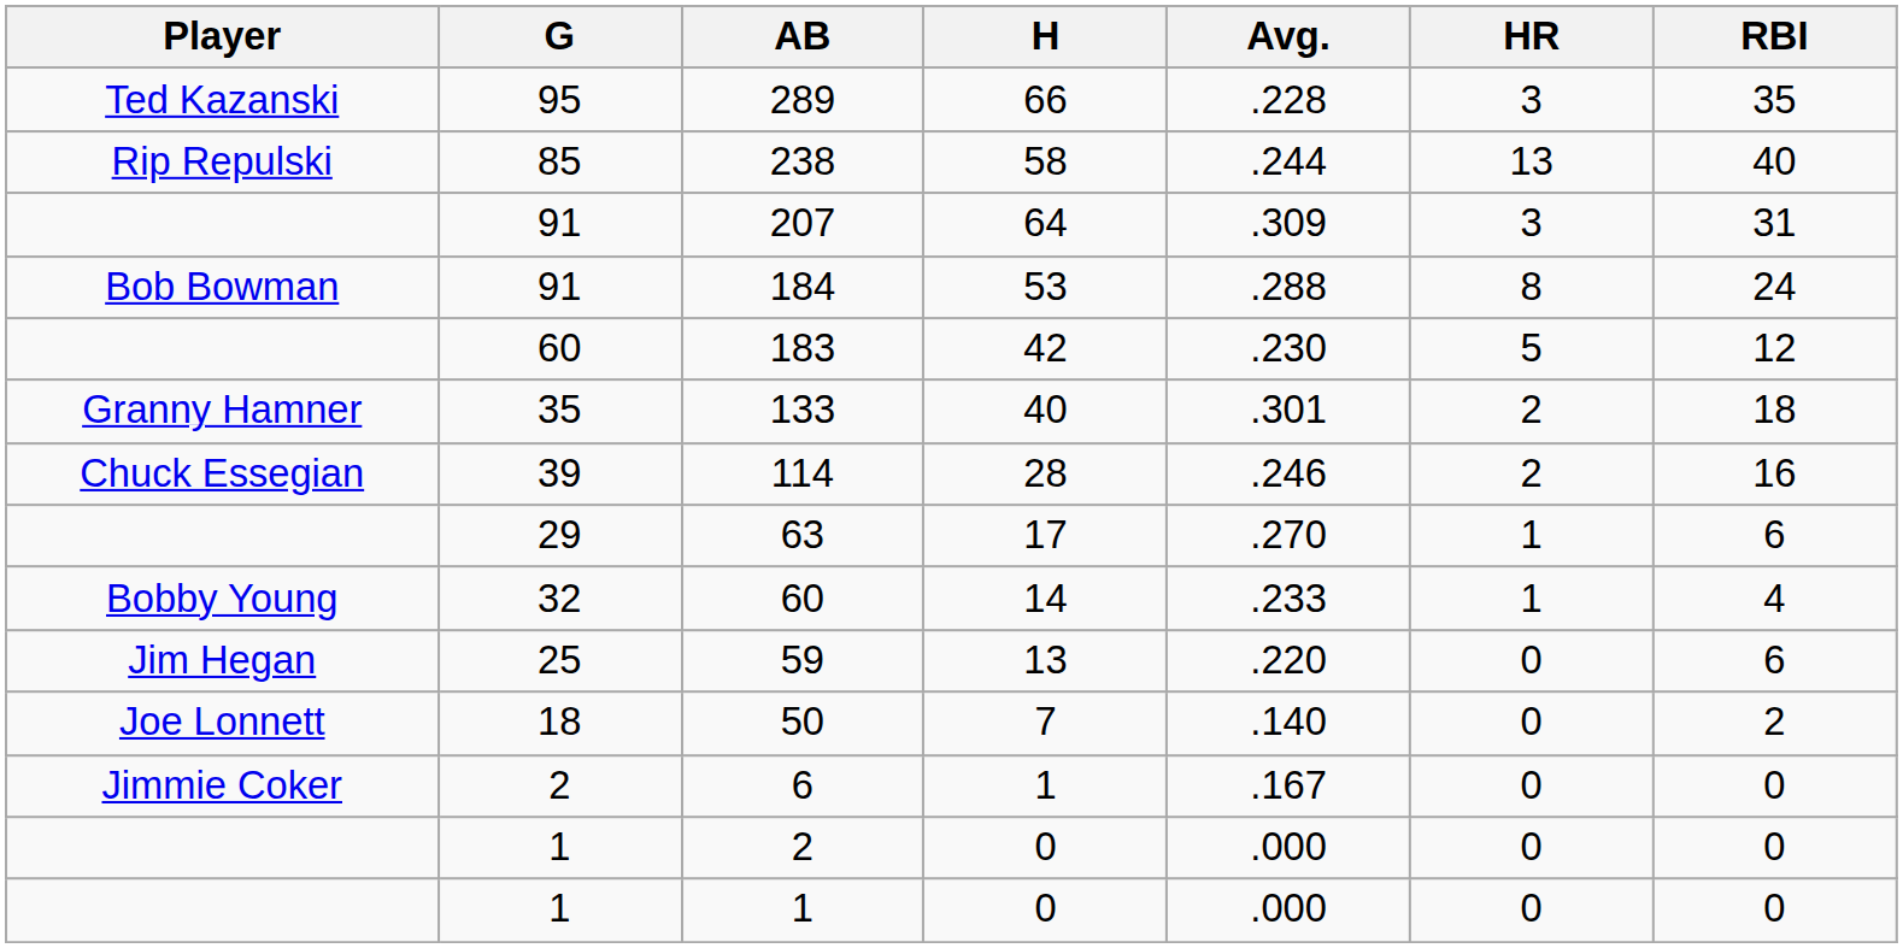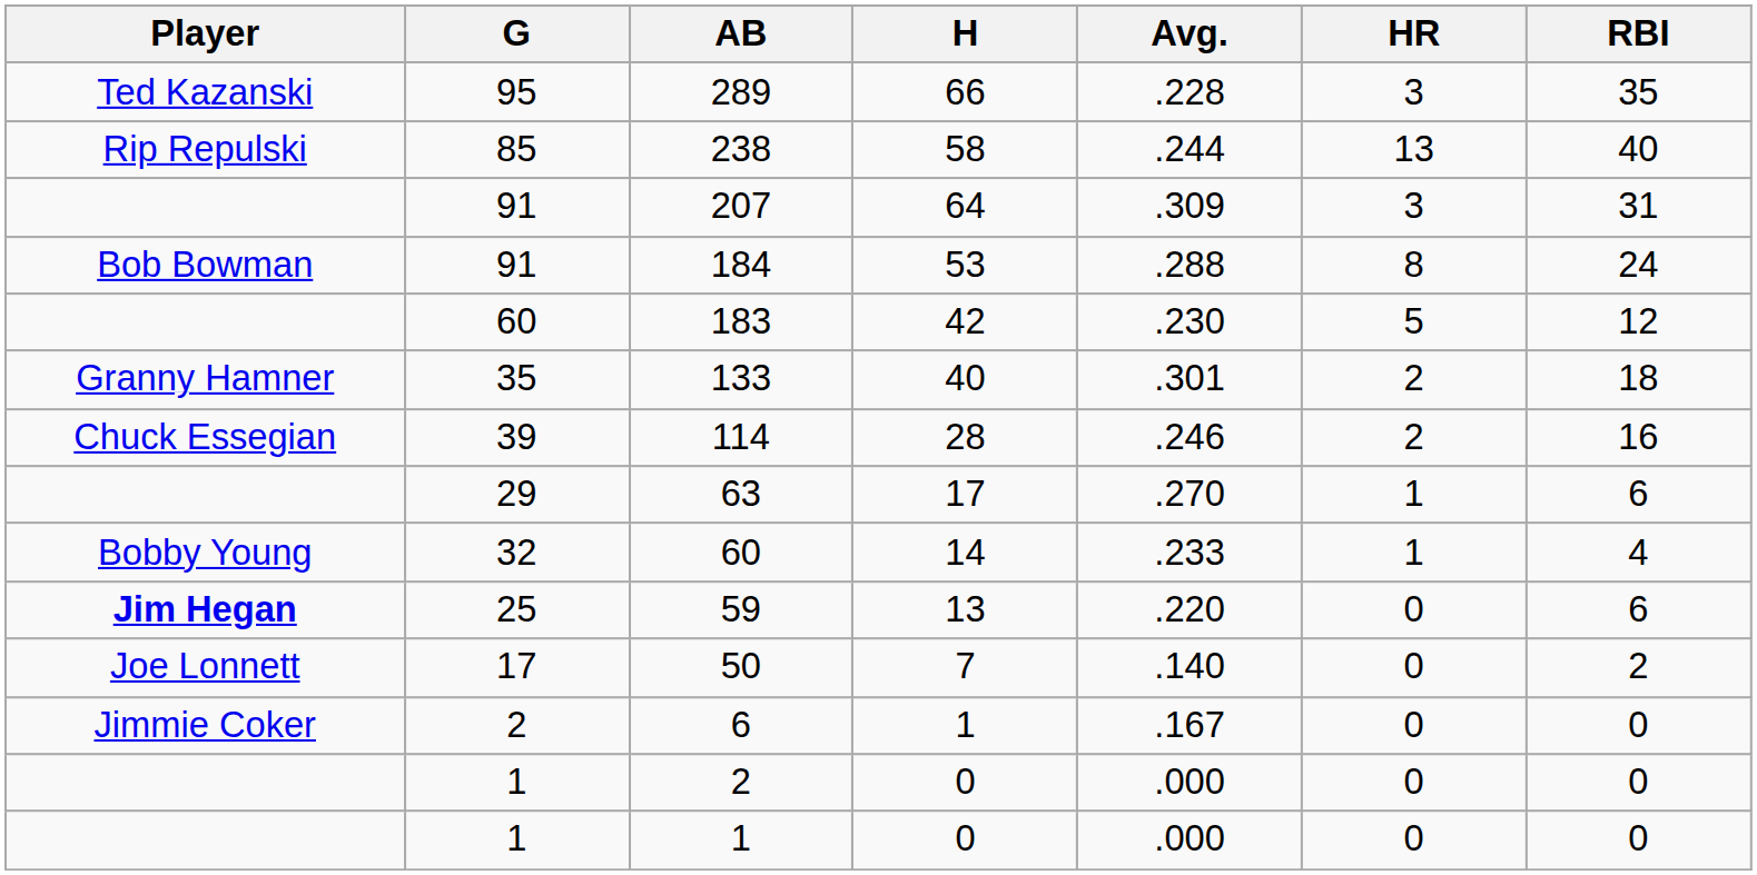 <table class="wikitable sortable">
 <tr>
 <th bgcolor="#DDDDFF" width="16%">Player</th>
 <th bgcolor="#DDDDFF" width="9%">G</th>
 <th bgcolor="#DDDDFF" width="9%">AB</th>
 <th bgcolor="#DDDDFF" width="9%">H</th>
 <th bgcolor="#DDDDFF" width="9%">Avg.</th>
 <th bgcolor="#DDDDFF" width="9%">HR</th>
 <th bgcolor="#DDDDFF" width="9%">RBI</th>
 </tr>
 <tr align="center">
 <td><a href='#'>Ted Kazanski</a></td>
 <td>95</td>
 <td>289</td>
 <td>66</td>
 <td>.228</td>
 <td>3</td>
 <td>35</td>
 </tr>
 <tr align=center>
 <td><a href='#'>Rip Repulski</a></td>
 <td>85</td>
 <td>238</td>
 <td>58</td>
 <td>.244</td>
 <td>13</td>
 <td>40</td>
 </tr>
 <tr align=center>
 <td></td>
 <td>91</td>
 <td>207</td>
 <td>64</td>
 <td>.309</td>
 <td>3</td>
 <td>31</td>
 </tr>
 <tr align="center">
 <td><a href='#'>Bob Bowman</a></td>
 <td>91</td>
 <td>184</td>
 <td>53</td>
 <td>.288</td>
 <td>8</td>
 <td>24</td>
 </tr>
 <tr align=center>
 <td></td>
 <td>60</td>
 <td>183</td>
 <td>42</td>
 <td>.230</td>
 <td>5</td>
 <td>12</td>
 </tr>
 <tr align="center">
 <td><a href='#'>Granny Hamner</a></td>
 <td>35</td>
 <td>133</td>
 <td>40</td>
 <td>.301</td>
 <td>2</td>
 <td>18</td>
 </tr>
 <tr align=center>
 <td><a href='#'>Chuck Essegian</a></td>
 <td>39</td>
 <td>114</td>
 <td>28</td>
 <td>.246</td>
 <td>2</td>
 <td>16</td>
 </tr>
 <tr align=center>
 <td></td>
 <td>29</td>
 <td>63</td>
 <td>17</td>
 <td>.270</td>
 <td>1</td>
 <td>6</td>
 </tr>
 <tr align="center">
 <td><a href='#'>Bobby Young</a></td>
 <td>32</td>
 <td>60</td>
 <td>14</td>
 <td>.233</td>
 <td>1</td>
 <td>4</td>
 </tr>
 <tr align=center>
-<td><a href='#'>Jim Hegan</a></td>
+<td><strong><a href='#'>Jim Hegan</a></strong></td>
 <td>25</td>
 <td>59</td>
 <td>13</td>
 <td>.220</td>
 <td>0</td>
 <td>6</td>
 </tr>
 <tr align=center>
 <td><a href='#'>Joe Lonnett</a></td>
-<td>18</td>
+<td>17</td>
 <td>50</td>
 <td>7</td>
 <td>.140</td>
 <td>0</td>
 <td>2</td>
 </tr>
 <tr align=center>
 <td><a href='#'>Jimmie Coker</a></td>
 <td>2</td>
 <td>6</td>
 <td>1</td>
 <td>.167</td>
 <td>0</td>
 <td>0</td>
 </tr>
 <tr align=center>
 <td></td>
 <td>1</td>
 <td>2</td>
 <td>0</td>
 <td>.000</td>
 <td>0</td>
 <td>0</td>
 </tr>
 <tr align="center">
 <td></td>
 <td>1</td>
 <td>1</td>
 <td>0</td>
 <td>.000</td>
 <td>0</td>
 <td>0</td>
 </tr>
 </table>
